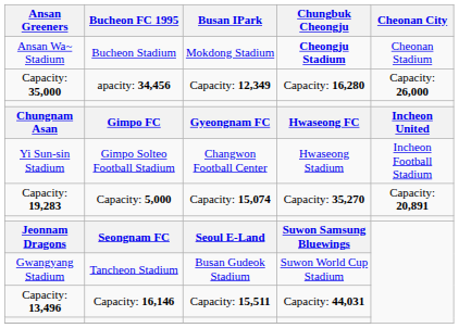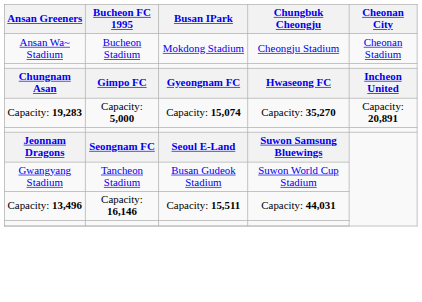 <table class="wikitable" style="text-align:center">
 <tr>
 <th><a href='#'>Ansan Greeners</a></th>
 <th><a href='#'>Bucheon FC 1995</a></th>
 <th><a href='#'>Busan IPark</a></th>
 <th><a href='#'>Chungbuk Cheongju</a></th>
 <th><a href='#'>Cheonan City</a></th>
 </tr>
 <tr>
 <td><a href='#'>Ansan Wa~ Stadium</a></td>
 <td><a href='#'>Bucheon Stadium</a></td>
 <td><a href='#'>Mokdong Stadium</a></td>
-<td><strong><a href='#'>Cheongju Stadium</a></strong></td>
+<td><a href='#'>Cheongju Stadium</a></td>
 <td><a href='#'>Cheonan Stadium</a></td>
-</tr>
-<tr>
-<td>Capacity: <strong>35,000</strong></td>
-<td>apacity: <strong>34,456</strong></td>
-<td>Capacity: <strong>12,349</strong></td>
-<td>Capacity: <strong>16,280</strong></td>
-<td>Capacity: <strong>26,000</strong></td>
 </tr>
 <tr>
 <td></td>
 <td></td>
 <td></td>
 <td></td>
 <td></td>
 </tr>
 <tr>
 <th><a href='#'>Chungnam Asan</a></th>
 <th><a href='#'>Gimpo FC</a></th>
 <th><a href='#'>Gyeongnam FC</a></th>
 <th><a href='#'>Hwaseong FC</a></th>
 <th><a href='#'>Incheon United</a></th>
-</tr>
-<tr>
-<td><a href='#'>Yi Sun-sin Stadium</a></td>
-<td><a href='#'>Gimpo Solteo Football Stadium</a></td>
-<td><a href='#'>Changwon Football Center</a></td>
-<td><a href='#'>Hwaseong Stadium</a></td>
-<td><a href='#'>Incheon Football Stadium</a></td>
 </tr>
 <tr>
 <td>Capacity: <strong>19,283</strong></td>
 <td>Capacity: <strong>5,000</strong></td>
 <td>Capacity: <strong>15,074</strong></td>
 <td>Capacity: <strong>35,270</strong></td>
 <td>Capacity: <strong>20,891</strong></td>
 </tr>
 <tr>
 <td></td>
 <td></td>
 <td></td>
 <td></td>
 <td></td>
 </tr>
 <tr>
 <th><a href='#'>Jeonnam Dragons</a></th>
 <th><a href='#'>Seongnam FC</a></th>
 <th><a href='#'>Seoul E-Land</a></th>
 <th><a href='#'>Suwon Samsung Bluewings</a></th>
 </tr>
 <tr>
 <td><a href='#'>Gwangyang Stadium</a></td>
 <td><a href='#'>Tancheon Stadium</a></td>
 <td><a href='#'>Busan Gudeok Stadium</a></td>
 <td><a href='#'>Suwon World Cup Stadium</a></td>
 </tr>
 <tr>
 <td>Capacity: <strong>13,496</strong></td>
 <td>Capacity: <strong>16,146</strong></td>
 <td>Capacity: <strong>15,511</strong></td>
 <td>Capacity: <strong>44,031</strong></td>
 </tr>
 <tr>
 <td></td>
 <td></td>
 <td></td>
 <td></td>
 </tr>
 <tr>
 </tr>
 </table>
